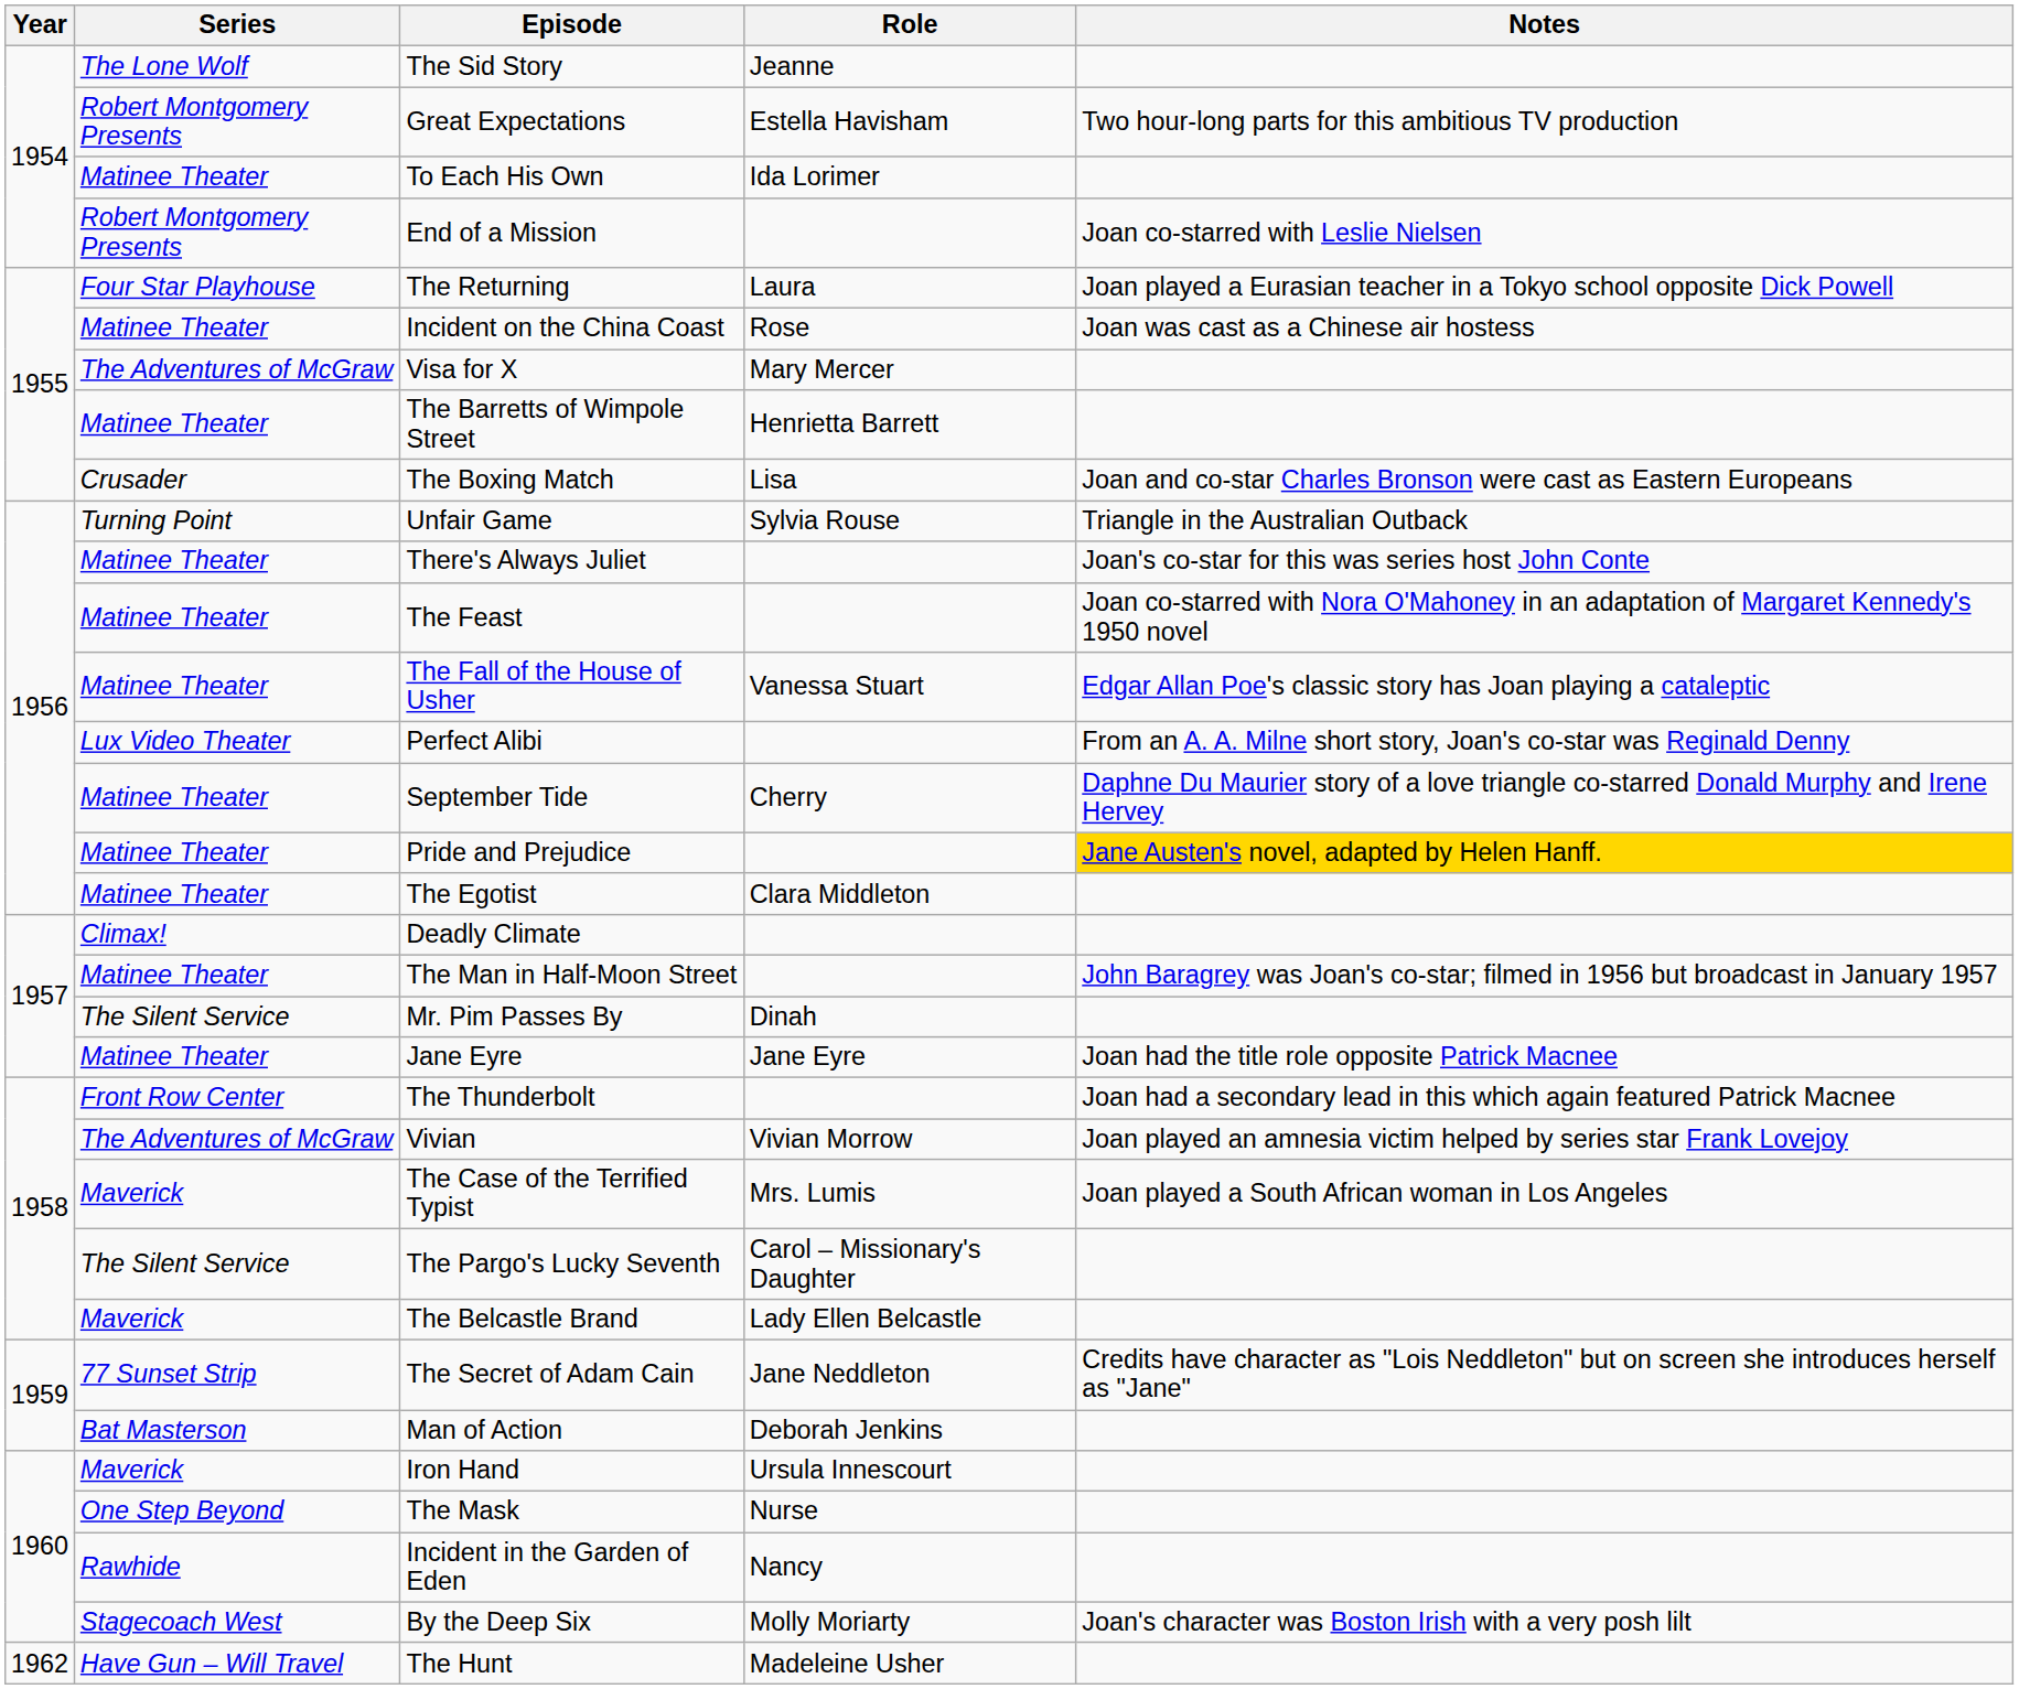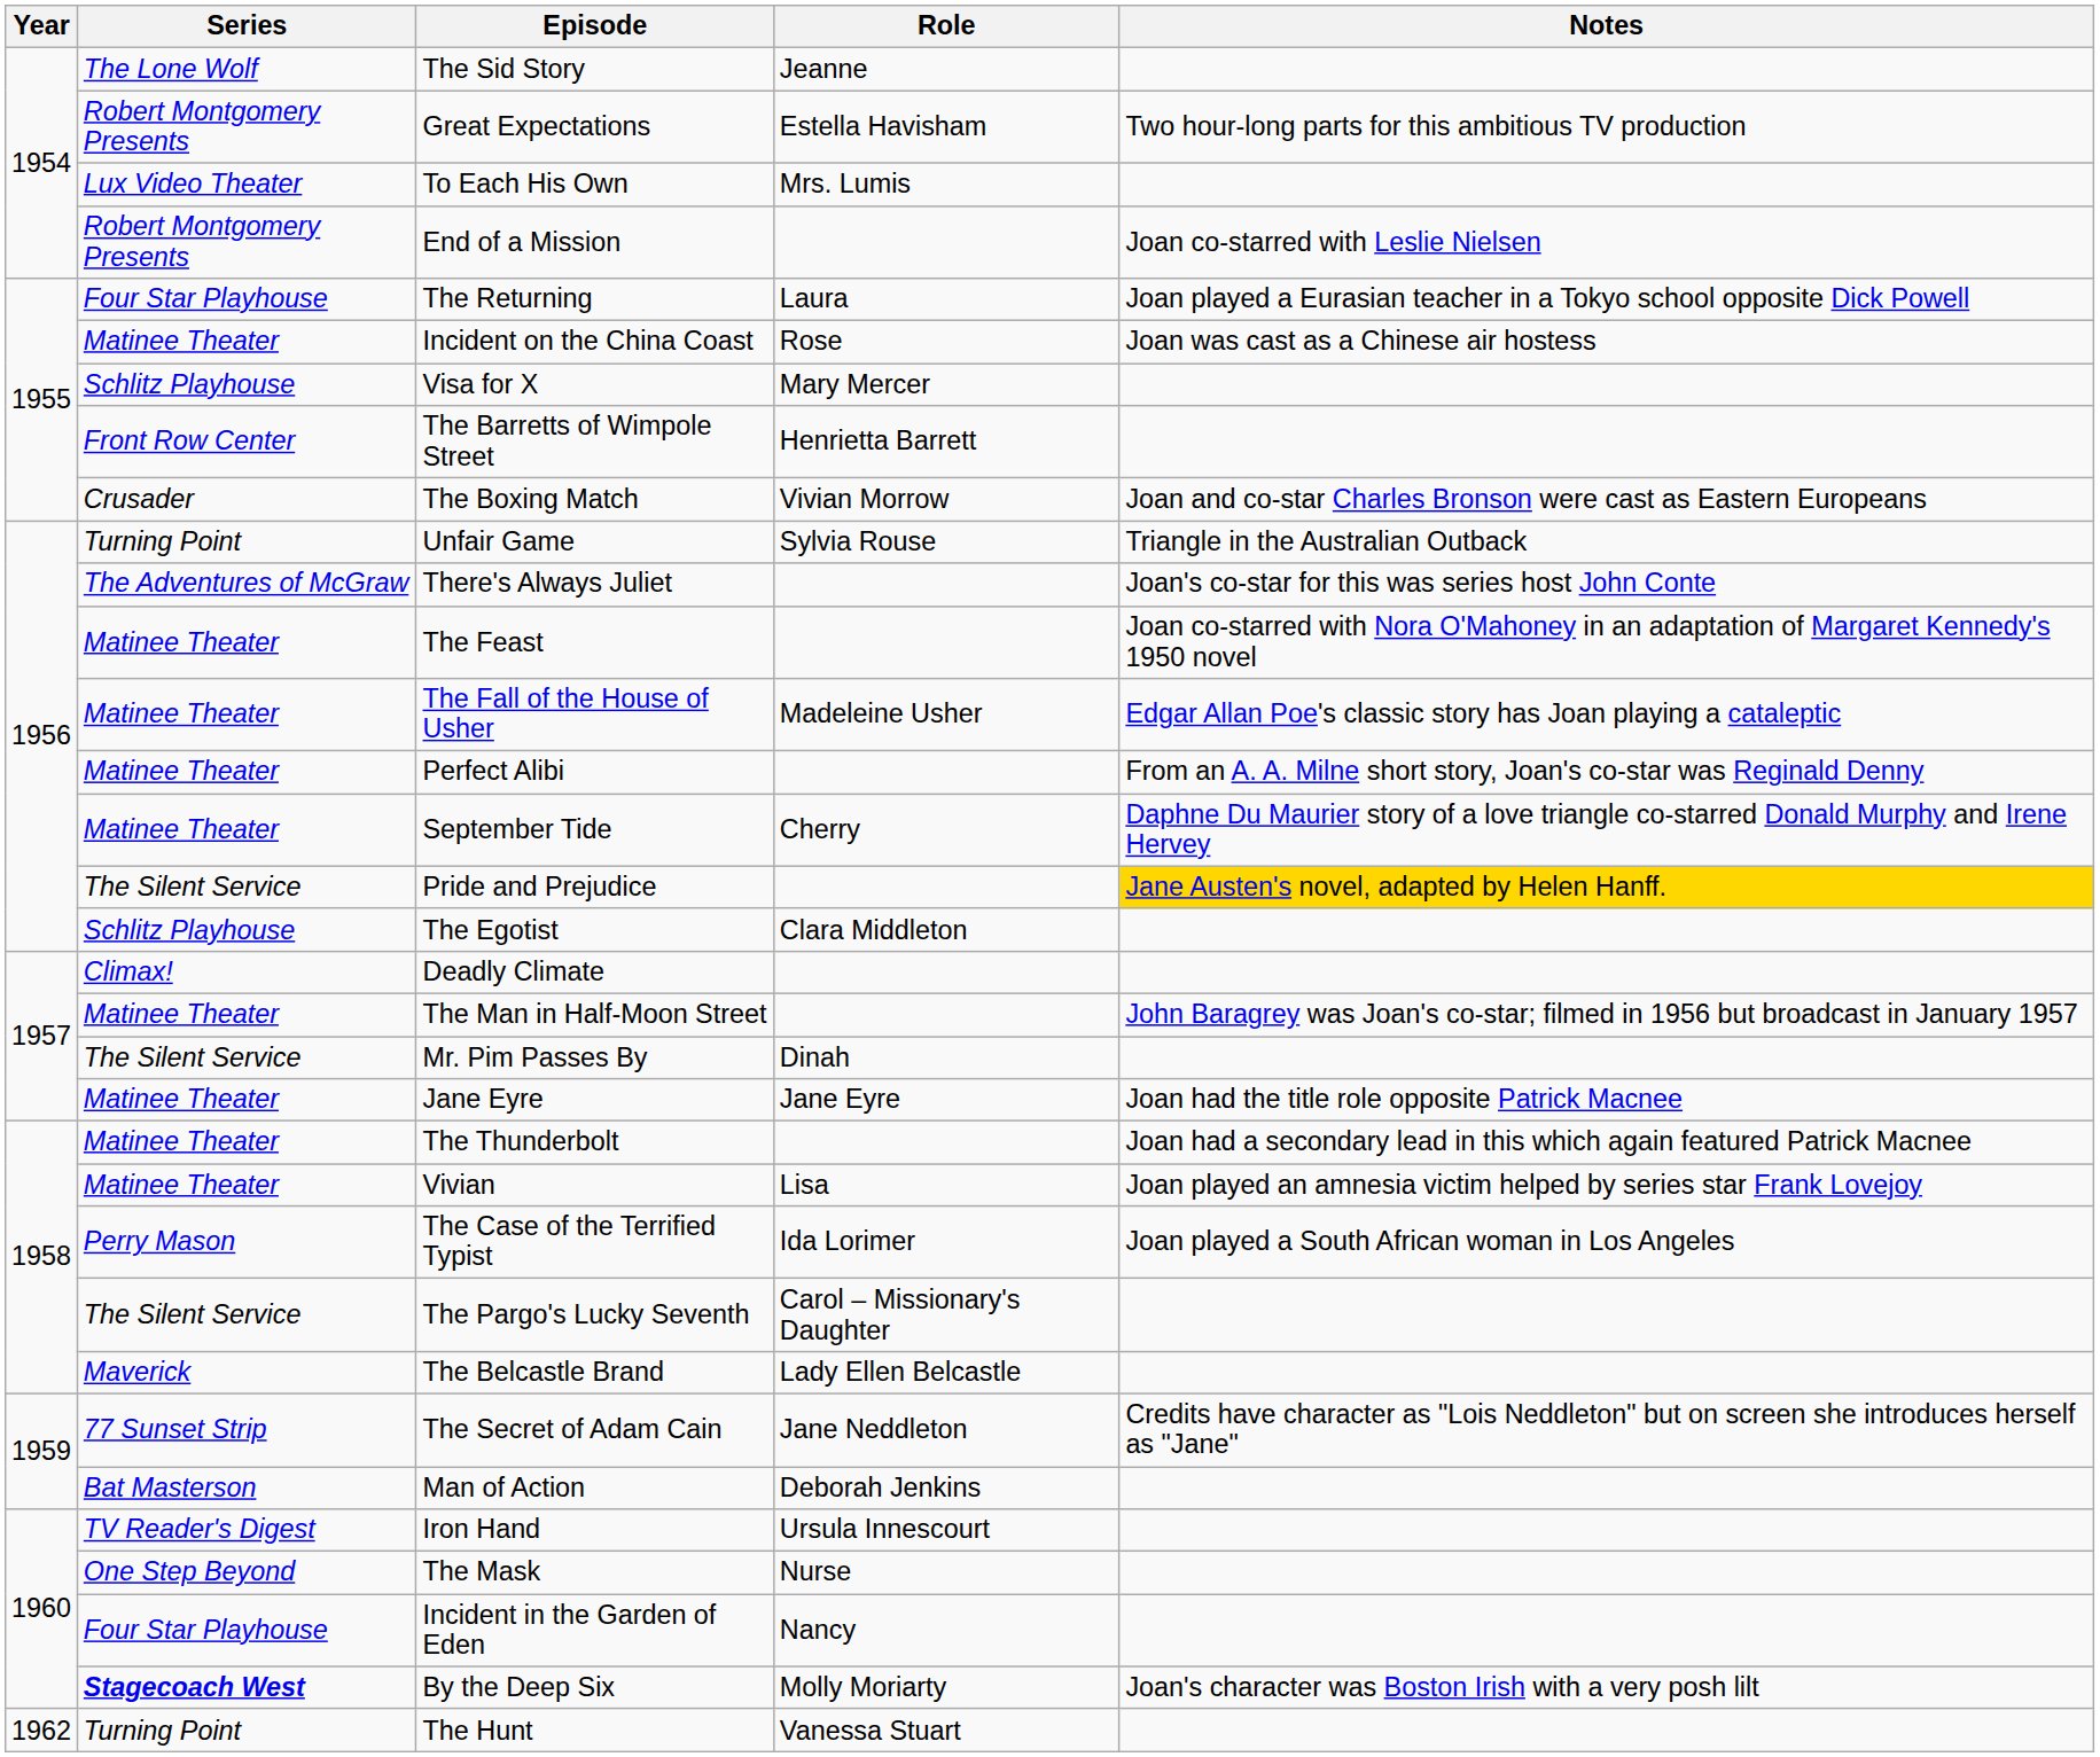 <table class="wikitable sortable plainrowheaders">
 <tr>
 <th scope="col">Year</th>
 <th scope="col">Series</th>
 <th scope="col">Episode</th>
 <th scope="col">Role</th>
 <th scope="col">Notes</th>
 </tr>
 <tr>
 <td rowspan=4>1954</td>
 <td><em><a href='#'>The Lone Wolf</a></em></td>
 <td>The Sid Story</td>
 <td>Jeanne</td>
 <td></td>
 </tr>
 <tr>
 <td><em><a href='#'>Robert Montgomery Presents</a></em></td>
 <td>Great Expectations</td>
 <td>Estella Havisham</td>
 <td>Two hour-long parts for this ambitious TV production</td>
 </tr>
 <tr>
-<td><em><a href='#'>Matinee Theater</a></em></td>
+<td><em><a href='#'>Lux Video Theater</a></em></td>
 <td>To Each His Own</td>
-<td>Ida Lorimer</td>
+<td>Mrs. Lumis</td>
 <td></td>
 </tr>
 <tr>
 <td><em><a href='#'>Robert Montgomery Presents</a></em></td>
 <td>End of a Mission</td>
 <td></td>
 <td>Joan co-starred with <a href='#'>Leslie Nielsen</a></td>
 </tr>
 <tr>
 <td rowspan=5>1955</td>
 <td><em><a href='#'>Four Star Playhouse</a></em></td>
 <td>The Returning</td>
 <td>Laura</td>
 <td>Joan played a Eurasian teacher in a Tokyo school opposite <a href='#'>Dick Powell</a></td>
 </tr>
 <tr>
 <td><em><a href='#'>Matinee Theater</a></em></td>
 <td>Incident on the China Coast</td>
 <td>Rose</td>
 <td>Joan was cast as a Chinese air hostess</td>
 </tr>
 <tr>
-<td><em><a href='#'>The Adventures of McGraw</a></em></td>
+<td><em><a href='#'>Schlitz Playhouse</a></em></td>
 <td>Visa for X</td>
 <td>Mary Mercer</td>
 <td></td>
 </tr>
 <tr>
-<td><em><a href='#'>Matinee Theater</a></em></td>
+<td><em><a href='#'>Front Row Center</a></em></td>
 <td>The Barretts of Wimpole Street</td>
 <td>Henrietta Barrett</td>
 <td></td>
 </tr>
 <tr>
 <td><em>Crusader</em></td>
 <td>The Boxing Match</td>
-<td>Lisa</td>
+<td>Vivian Morrow</td>
 <td>Joan and co-star <a href='#'>Charles Bronson</a> were cast as Eastern Europeans</td>
 </tr>
 <tr>
 <td rowspan=8>1956</td>
 <td><em>Turning Point</em></td>
 <td>Unfair Game</td>
 <td>Sylvia Rouse</td>
 <td>Triangle in the Australian Outback</td>
 </tr>
 <tr>
-<td><em><a href='#'>Matinee Theater</a></em></td>
+<td><em><a href='#'>The Adventures of McGraw</a></em></td>
 <td>There's Always Juliet</td>
 <td></td>
 <td>Joan's co-star for this was series host <a href='#'>John Conte</a></td>
 </tr>
 <tr>
 <td><em><a href='#'>Matinee Theater</a></em></td>
 <td>The Feast</td>
 <td></td>
 <td>Joan co-starred with <a href='#'>Nora O'Mahoney</a> in an adaptation of <a href='#'>Margaret Kennedy's</a> 1950 novel</td>
 </tr>
 <tr>
 <td><em><a href='#'>Matinee Theater</a></em></td>
 <td><a href='#'>The Fall of the House of Usher</a></td>
-<td>Vanessa Stuart</td>
+<td>Madeleine Usher</td>
 <td><a href='#'>Edgar Allan Poe</a>'s classic story has Joan playing a <a href='#'>cataleptic</a></td>
 </tr>
 <tr>
-<td><em><a href='#'>Lux Video Theater</a></em></td>
+<td><em><a href='#'>Matinee Theater</a></em></td>
 <td>Perfect Alibi</td>
 <td></td>
 <td>From an <a href='#'>A. A. Milne</a> short story, Joan's co-star was <a href='#'>Reginald Denny</a></td>
 </tr>
 <tr>
 <td><em><a href='#'>Matinee Theater</a></em></td>
 <td>September Tide</td>
 <td>Cherry</td>
 <td><a href='#'>Daphne Du Maurier</a> story of a love triangle co-starred <a href='#'>Donald Murphy</a> and <a href='#'>Irene Hervey</a></td>
 </tr>
 <tr>
-<td><em><a href='#'>Matinee Theater</a></em></td>
+<td><em>The Silent Service</em></td>
 <td>Pride and Prejudice</td>
 <td></td>
 <td style="background: gold;"><a href='#'>Jane Austen's</a> novel, adapted by Helen Hanff.</td>
 </tr>
 <tr>
-<td><em><a href='#'>Matinee Theater</a></em></td>
+<td><em><a href='#'>Schlitz Playhouse</a></em></td>
 <td>The Egotist</td>
 <td>Clara Middleton</td>
 <td></td>
 </tr>
 <tr>
 <td rowspan=4>1957</td>
 <td><em><a href='#'>Climax!</a></em></td>
 <td>Deadly Climate</td>
 <td></td>
 <td></td>
 </tr>
 <tr>
 <td><em><a href='#'>Matinee Theater</a></em></td>
 <td>The Man in Half-Moon Street</td>
 <td></td>
 <td><a href='#'>John Baragrey</a> was Joan's co-star; filmed in 1956 but broadcast in January 1957</td>
 </tr>
 <tr>
 <td><em>The Silent Service</em></td>
 <td>Mr. Pim Passes By</td>
 <td>Dinah</td>
 <td></td>
 </tr>
 <tr>
 <td><em><a href='#'>Matinee Theater</a></em></td>
 <td>Jane Eyre</td>
 <td>Jane Eyre</td>
 <td>Joan had the title role opposite <a href='#'>Patrick Macnee</a></td>
 </tr>
 <tr>
 <td rowspan=5>1958</td>
-<td><em><a href='#'>Front Row Center</a></em></td>
+<td><em><a href='#'>Matinee Theater</a></em></td>
 <td>The Thunderbolt</td>
 <td></td>
 <td>Joan had a secondary lead in this which again featured Patrick Macnee</td>
 </tr>
 <tr>
-<td><em><a href='#'>The Adventures of McGraw</a></em></td>
+<td><em><a href='#'>Matinee Theater</a></em></td>
 <td>Vivian</td>
-<td>Vivian Morrow</td>
+<td>Lisa</td>
 <td>Joan played an amnesia victim helped by series star <a href='#'>Frank Lovejoy</a></td>
 </tr>
 <tr>
-<td><em><a href='#'>Maverick</a></em></td>
+<td><em><a href='#'>Perry Mason</a></em></td>
 <td>The Case of the Terrified Typist</td>
-<td>Mrs. Lumis</td>
+<td>Ida Lorimer</td>
 <td>Joan played a South African woman in Los Angeles</td>
 </tr>
 <tr>
 <td><em>The Silent Service</em></td>
 <td>The Pargo's Lucky Seventh</td>
 <td>Carol – Missionary's Daughter</td>
 <td></td>
 </tr>
 <tr>
 <td><em><a href='#'>Maverick</a></em></td>
 <td>The Belcastle Brand</td>
 <td>Lady Ellen Belcastle</td>
 <td></td>
 </tr>
 <tr>
 <td rowspan=2>1959</td>
 <td><em><a href='#'>77 Sunset Strip</a></em></td>
 <td>The Secret of Adam Cain</td>
 <td>Jane Neddleton</td>
 <td>Credits have character as "Lois Neddleton" but on screen she introduces herself as "Jane"</td>
 </tr>
 <tr>
 <td><em><a href='#'>Bat Masterson</a></em></td>
 <td>Man of Action</td>
 <td>Deborah Jenkins</td>
 <td></td>
 </tr>
 <tr>
 <td rowspan=4>1960</td>
-<td><em><a href='#'>Maverick</a></em></td>
+<td><em><a href='#'>TV Reader's Digest</a></em></td>
 <td>Iron Hand</td>
 <td>Ursula Innescourt</td>
 <td></td>
 </tr>
 <tr>
 <td><em><a href='#'>One Step Beyond</a></em></td>
 <td>The Mask</td>
 <td>Nurse</td>
 <td></td>
 </tr>
 <tr>
-<td><em><a href='#'>Rawhide</a></em></td>
+<td><em><a href='#'>Four Star Playhouse</a></em></td>
 <td>Incident in the Garden of Eden</td>
 <td>Nancy</td>
 <td></td>
 </tr>
 <tr>
-<td><em><a href='#'>Stagecoach West</a></em></td>
+<td><strong><em><a href='#'>Stagecoach West</a></em></strong></td>
 <td>By the Deep Six</td>
 <td>Molly Moriarty</td>
 <td>Joan's character was <a href='#'>Boston Irish</a> with a very posh lilt</td>
 </tr>
 <tr>
 <td>1962</td>
-<td><em><a href='#'>Have Gun – Will Travel</a></em></td>
+<td><em>Turning Point</em></td>
 <td>The Hunt</td>
-<td>Madeleine Usher</td>
+<td>Vanessa Stuart</td>
 <td></td>
 </tr>
 <tr>
 </tr>
 </table>
